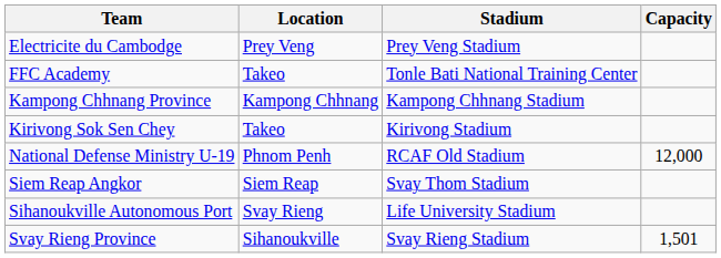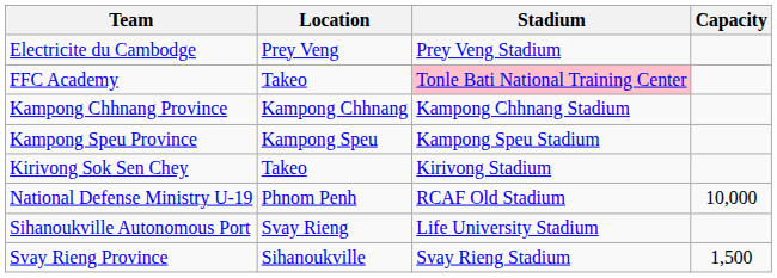 <table class="wikitable sortable">
 <tr>
 <th>Team</th>
 <th>Location</th>
 <th>Stadium</th>
 <th>Capacity</th>
 </tr>
 <tr>
 <td><a href='#'>Electricite du Cambodge</a></td>
 <td><a href='#'>Prey Veng</a></td>
 <td><a href='#'>Prey Veng Stadium</a></td>
 <td align="center"></td>
 </tr>
 <tr>
 <td><a href='#'>FFC Academy</a></td>
 <td><a href='#'>Takeo</a></td>
-<td><a href='#'>Tonle Bati National Training Center</a></td>
+<td style="background: pink;"><a href='#'>Tonle Bati National Training Center</a></td>
 <td align="center"></td>
 </tr>
 <tr>
 <td><a href='#'>Kampong Chhnang Province</a></td>
 <td><a href='#'>Kampong Chhnang</a></td>
 <td><a href='#'>Kampong Chhnang Stadium</a></td>
+<td align="center"></td>
+</tr>
+<tr>
+<td><a href='#'>Kampong Speu Province</a></td>
+<td><a href='#'>Kampong Speu</a></td>
+<td><a href='#'>Kampong Speu Stadium</a></td>
 <td align="center"></td>
 </tr>
 <tr>
 <td><a href='#'>Kirivong Sok Sen Chey</a></td>
 <td><a href='#'>Takeo</a></td>
 <td><a href='#'>Kirivong Stadium</a></td>
 <td align="center"></td>
 </tr>
 <tr>
 <td><a href='#'>National Defense Ministry U-19</a></td>
 <td><a href='#'>Phnom Penh</a></td>
 <td><a href='#'>RCAF Old Stadium</a></td>
-<td align="center">12,000</td>
-</tr>
-<tr>
-<td><a href='#'>Siem Reap Angkor</a></td>
-<td><a href='#'>Siem Reap</a></td>
-<td><a href='#'>Svay Thom Stadium</a></td>
-<td align="center"></td>
+<td align="center">10,000</td>
 </tr>
 <tr>
 <td><a href='#'>Sihanoukville Autonomous Port</a></td>
 <td><a href='#'>Svay Rieng</a></td>
 <td><a href='#'>Life University Stadium</a></td>
 <td align="center"></td>
 </tr>
 <tr>
 <td><a href='#'>Svay Rieng Province</a></td>
 <td><a href='#'>Sihanoukville</a></td>
 <td><a href='#'>Svay Rieng Stadium</a></td>
-<td align="center">1,501</td>
+<td align="center">1,500</td>
 </tr>
 </table>
